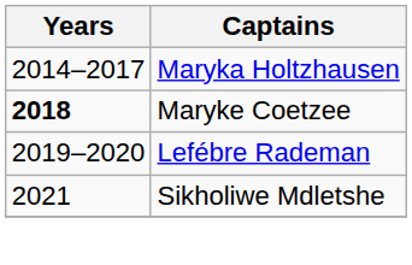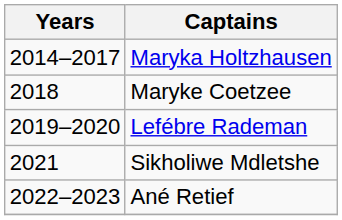 <table class="wikitable collapsible">
 <tr>
 <th>Years</th>
 <th>Captains</th>
 </tr>
 <tr>
 <td>2014–2017</td>
 <td><a href='#'>Maryka Holtzhausen</a></td>
 </tr>
 <tr>
-<td><strong>2018</strong></td>
+<td>2018</td>
 <td>Maryke Coetzee</td>
 </tr>
 <tr>
 <td>2019–2020</td>
 <td><a href='#'>Lefébre Rademan</a></td>
 </tr>
 <tr>
 <td>2021</td>
 <td>Sikholiwe Mdletshe</td>
 </tr>
 <tr>
+<td>2022–2023</td>
+<td>Ané Retief</td>
+</tr>
+<tr>
 </tr>
 </table>
